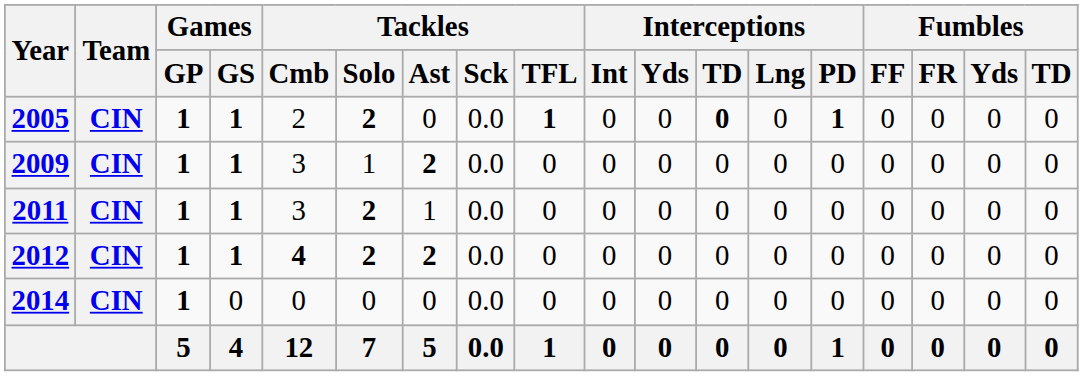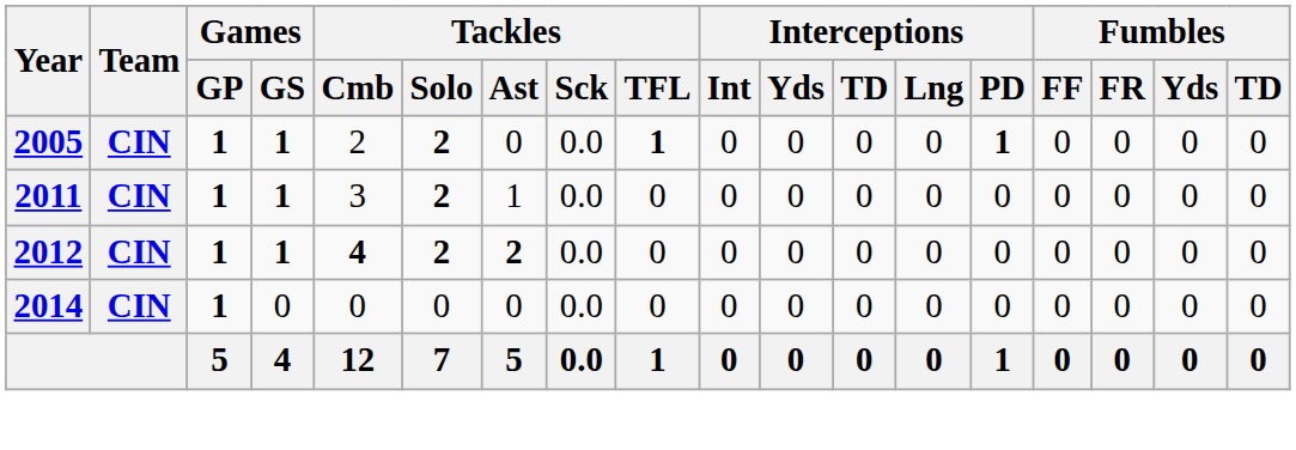 <table class="wikitable" style="text-align:center">
 <tr>
 <th rowspan="2">Year</th>
 <th rowspan="2">Team</th>
 <th colspan="2">Games</th>
 <th colspan="5">Tackles</th>
 <th colspan="5">Interceptions</th>
 <th colspan="4">Fumbles</th>
 </tr>
 <tr>
 <th>GP</th>
 <th>GS</th>
 <th>Cmb</th>
 <th>Solo</th>
 <th>Ast</th>
 <th>Sck</th>
 <th>TFL</th>
 <th>Int</th>
 <th>Yds</th>
 <th>TD</th>
 <th>Lng</th>
 <th>PD</th>
 <th>FF</th>
 <th>FR</th>
 <th>Yds</th>
 <th>TD</th>
 </tr>
 <tr>
 <th><a href='#'>2005</a></th>
 <th><a href='#'>CIN</a></th>
 <td><strong>1</strong></td>
 <td><strong>1</strong></td>
 <td>2</td>
 <td><strong>2</strong></td>
 <td>0</td>
 <td>0.0</td>
 <td><strong>1</strong></td>
 <td>0</td>
 <td>0</td>
-<td><strong>0</strong></td>
+<td>0</td>
 <td>0</td>
 <td><strong>1</strong></td>
-<td>0</td>
-<td>0</td>
-<td>0</td>
-<td>0</td>
-</tr>
-<tr>
-<th><a href='#'>2009</a></th>
-<th><a href='#'>CIN</a></th>
-<td><strong>1</strong></td>
-<td><strong>1</strong></td>
-<td>3</td>
-<td>1</td>
-<td><strong>2</strong></td>
-<td>0.0</td>
-<td>0</td>
-<td>0</td>
-<td>0</td>
-<td>0</td>
-<td>0</td>
-<td>0</td>
 <td>0</td>
 <td>0</td>
 <td>0</td>
 <td>0</td>
 </tr>
 <tr>
 <th><a href='#'>2011</a></th>
 <th><a href='#'>CIN</a></th>
 <td><strong>1</strong></td>
 <td><strong>1</strong></td>
 <td>3</td>
 <td><strong>2</strong></td>
 <td>1</td>
 <td>0.0</td>
 <td>0</td>
 <td>0</td>
 <td>0</td>
 <td>0</td>
 <td>0</td>
 <td>0</td>
 <td>0</td>
 <td>0</td>
 <td>0</td>
 <td>0</td>
 </tr>
 <tr>
 <th><a href='#'>2012</a></th>
 <th><a href='#'>CIN</a></th>
 <td><strong>1</strong></td>
 <td><strong>1</strong></td>
 <td><strong>4</strong></td>
 <td><strong>2</strong></td>
 <td><strong>2</strong></td>
 <td>0.0</td>
 <td>0</td>
 <td>0</td>
 <td>0</td>
 <td>0</td>
 <td>0</td>
 <td>0</td>
 <td>0</td>
 <td>0</td>
 <td>0</td>
 <td>0</td>
 </tr>
 <tr>
 <th><a href='#'>2014</a></th>
 <th><a href='#'>CIN</a></th>
 <td><strong>1</strong></td>
 <td>0</td>
 <td>0</td>
 <td>0</td>
 <td>0</td>
 <td>0.0</td>
 <td>0</td>
 <td>0</td>
 <td>0</td>
 <td>0</td>
 <td>0</td>
 <td>0</td>
 <td>0</td>
 <td>0</td>
 <td>0</td>
 <td>0</td>
 </tr>
 <tr>
 <th colspan="2"></th>
 <th>5</th>
 <th>4</th>
 <th>12</th>
 <th>7</th>
 <th>5</th>
 <th>0.0</th>
 <th>1</th>
 <th>0</th>
 <th>0</th>
 <th>0</th>
 <th>0</th>
 <th>1</th>
 <th>0</th>
 <th>0</th>
 <th>0</th>
 <th>0</th>
 </tr>
 </table>
